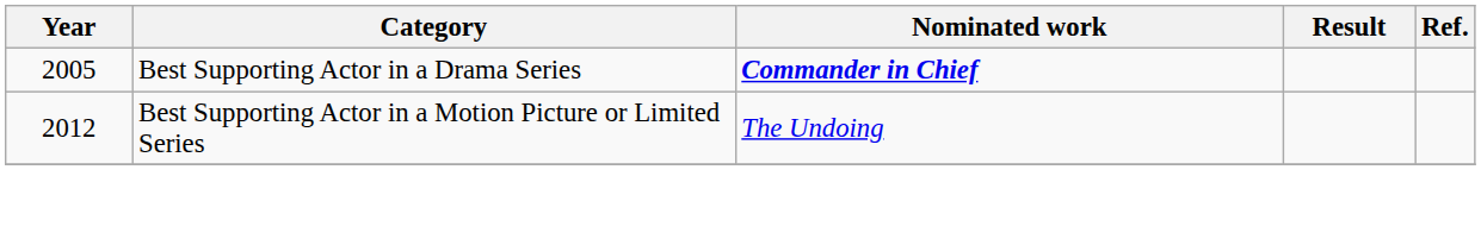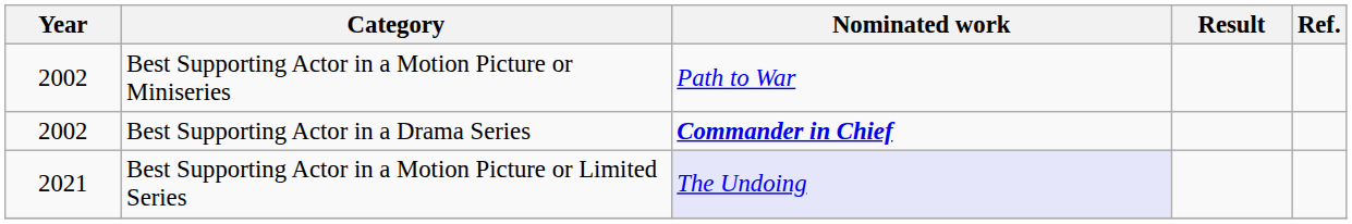 <table class=wikitable>
 <tr>
 <th scope="col" style="width:5em;">Year</th>
 <th scope="col" style="width:28em;">Category</th>
 <th scope="col" style="width:25em;">Nominated work</th>
 <th scope="col" style="width:5em;">Result</th>
 <th>Ref.</th>
 </tr>
 <tr>
-<td style="text-align:center;">2005</td>
+<td style="text-align:center;">2002</td>
+<td>Best Supporting Actor in a Motion Picture or Miniseries</td>
+<td><em><a href='#'>Path to War</a></em></td>
+<td></td>
+<td align="center"></td>
+</tr>
+<tr>
+<td style="text-align:center;">2002</td>
 <td>Best Supporting Actor in a Drama Series</td>
 <td><strong><em><a href='#'>Commander in Chief</a></em></strong></td>
 <td></td>
 <td align="center"></td>
 </tr>
 <tr>
-<td style="text-align:center;">2012</td>
+<td style="text-align:center;">2021</td>
 <td>Best Supporting Actor in a Motion Picture or Limited Series</td>
-<td><em><a href='#'>The Undoing</a></em></td>
+<td style="background: lavender;"><em><a href='#'>The Undoing</a></em></td>
 <td></td>
 <td align="center"></td>
 </tr>
 <tr>
 </tr>
 </table>
